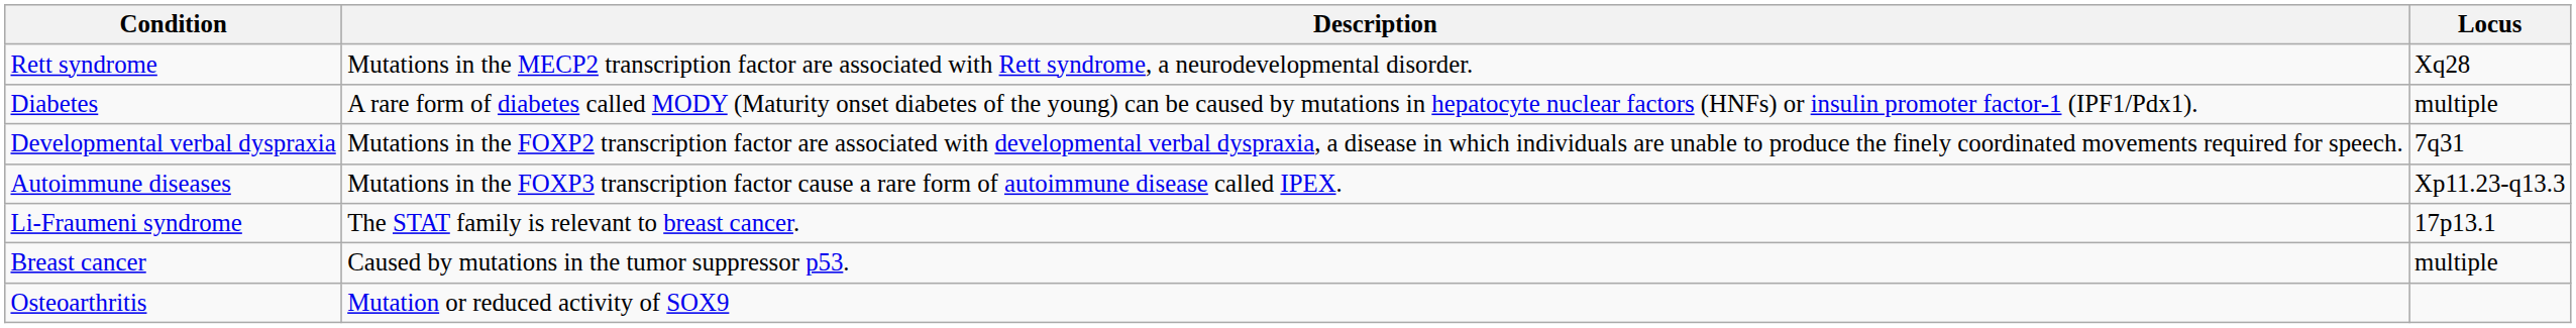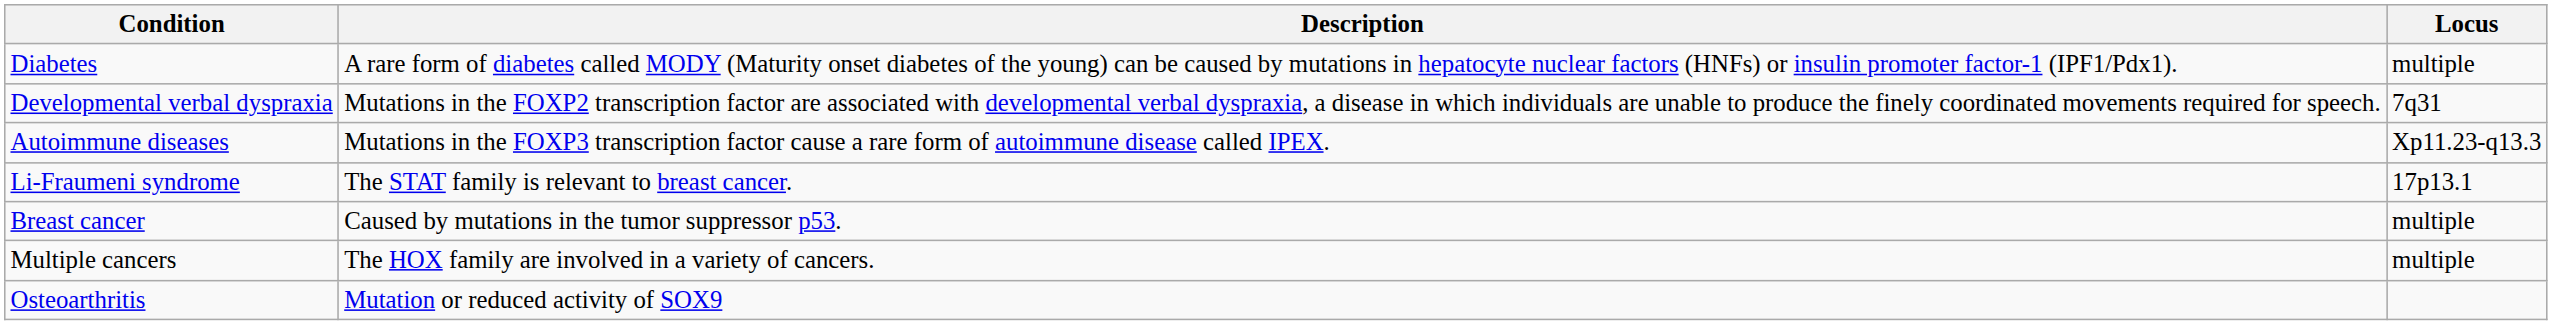 <table class="wikitable">
 <tr>
 <th>Condition</th>
 <th>Description</th>
 <th>Locus</th>
-</tr>
-<tr>
-<td><a href='#'>Rett syndrome</a></td>
-<td>Mutations in the <a href='#'>MECP2</a> transcription factor are associated with <a href='#'>Rett syndrome</a>, a neurodevelopmental disorder.</td>
-<td>Xq28</td>
 </tr>
 <tr>
 <td><a href='#'>Diabetes</a></td>
 <td>A rare form of <a href='#'>diabetes</a> called <a href='#'>MODY</a> (Maturity onset diabetes of the young) can be caused by mutations in <a href='#'>hepatocyte nuclear factors</a> (HNFs) or <a href='#'>insulin promoter factor-1</a> (IPF1/Pdx1).</td>
 <td>multiple</td>
 </tr>
 <tr>
 <td><a href='#'>Developmental verbal dyspraxia</a></td>
 <td>Mutations in the <a href='#'>FOXP2</a> transcription factor are associated with <a href='#'>developmental verbal dyspraxia</a>, a disease in which individuals are unable to produce the finely coordinated movements required for speech.</td>
 <td>7q31</td>
 </tr>
 <tr>
 <td><a href='#'>Autoimmune diseases</a></td>
 <td>Mutations in the <a href='#'>FOXP3</a> transcription factor cause a rare form of <a href='#'>autoimmune disease</a> called <a href='#'>IPEX</a>.</td>
 <td>Xp11.23-q13.3</td>
 </tr>
 <tr>
 <td><a href='#'>Li-Fraumeni syndrome</a></td>
 <td>The <a href='#'>STAT</a> family is relevant to <a href='#'>breast cancer</a>.</td>
 <td>17p13.1</td>
 </tr>
 <tr>
 <td><a href='#'>Breast cancer</a></td>
 <td>Caused by mutations in the tumor suppressor <a href='#'>p53</a>.</td>
 <td>multiple</td>
 </tr>
 <tr>
+<td>Multiple cancers</td>
+<td>The <a href='#'>HOX</a> family are involved in a variety of cancers.</td>
+<td>multiple</td>
+</tr>
+<tr>
 <td><a href='#'>Osteoarthritis</a></td>
 <td><a href='#'>Mutation</a> or reduced activity of <a href='#'>SOX9</a></td>
 <td></td>
 </tr>
 </table>
